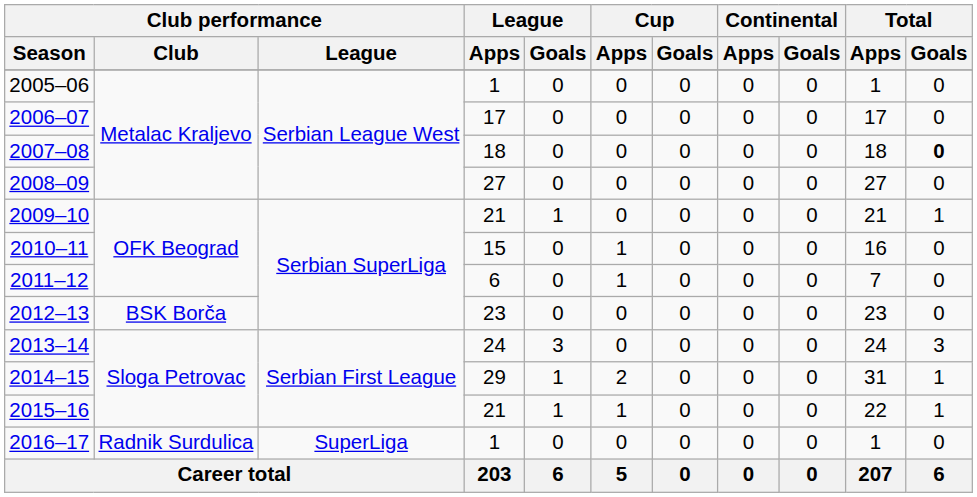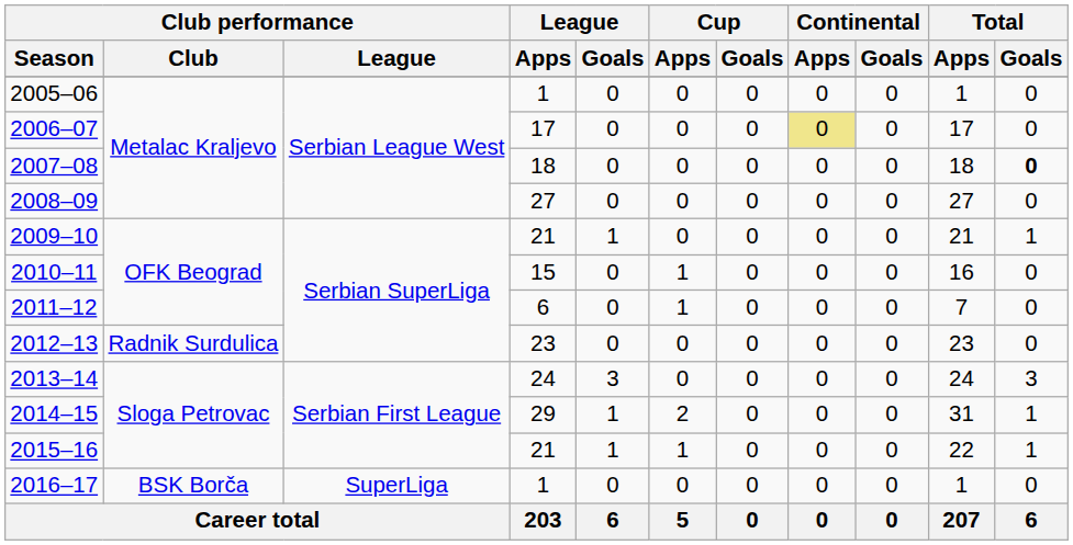 <table class="wikitable" style="text-align:center">
 <tr>
 <th colspan=3>Club performance</th>
 <th colspan=2>League</th>
 <th colspan=2>Cup</th>
 <th colspan=2>Continental</th>
 <th colspan=2>Total</th>
 </tr>
 <tr>
 <th>Season</th>
 <th>Club</th>
 <th>League</th>
 <th>Apps</th>
 <th>Goals</th>
 <th>Apps</th>
 <th>Goals</th>
 <th>Apps</th>
 <th>Goals</th>
 <th>Apps</th>
 <th>Goals</th>
 </tr>
 <tr>
 </tr>
 <tr>
 <td>2005–06</td>
 <td rowspan="4"><a href='#'>Metalac Kraljevo</a></td>
 <td rowspan="4"><a href='#'>Serbian League West</a></td>
 <td>1</td>
 <td>0</td>
 <td>0</td>
 <td>0</td>
 <td>0</td>
 <td>0</td>
 <td>1</td>
 <td>0</td>
 </tr>
 <tr>
 <td><a href='#'>2006–07</a></td>
 <td>17</td>
 <td>0</td>
 <td>0</td>
 <td>0</td>
-<td>0</td>
+<td style="background: khaki;">0</td>
 <td>0</td>
 <td>17</td>
 <td>0</td>
 </tr>
 <tr>
 <td><a href='#'>2007–08</a></td>
 <td>18</td>
 <td>0</td>
 <td>0</td>
 <td>0</td>
 <td>0</td>
 <td>0</td>
 <td>18</td>
 <td><strong>0</strong></td>
 </tr>
 <tr>
 <td><a href='#'>2008–09</a></td>
 <td>27</td>
 <td>0</td>
 <td>0</td>
 <td>0</td>
 <td>0</td>
 <td>0</td>
 <td>27</td>
 <td>0</td>
 </tr>
 <tr>
 <td><a href='#'>2009–10</a></td>
 <td rowspan="3"><a href='#'>OFK Beograd</a></td>
 <td rowspan="4"><a href='#'>Serbian SuperLiga</a></td>
 <td>21</td>
 <td>1</td>
 <td>0</td>
 <td>0</td>
 <td>0</td>
 <td>0</td>
 <td>21</td>
 <td>1</td>
 </tr>
 <tr>
 <td><a href='#'>2010–11</a></td>
 <td>15</td>
 <td>0</td>
 <td>1</td>
 <td>0</td>
 <td>0</td>
 <td>0</td>
 <td>16</td>
 <td>0</td>
 </tr>
 <tr>
 <td><a href='#'>2011–12</a></td>
 <td>6</td>
 <td>0</td>
 <td>1</td>
 <td>0</td>
 <td>0</td>
 <td>0</td>
 <td>7</td>
 <td>0</td>
 </tr>
 <tr>
 <td><a href='#'>2012–13</a></td>
-<td><a href='#'>BSK Borča</a></td>
+<td><a href='#'>Radnik Surdulica</a></td>
 <td>23</td>
 <td>0</td>
 <td>0</td>
 <td>0</td>
 <td>0</td>
 <td>0</td>
 <td>23</td>
 <td>0</td>
 </tr>
 <tr>
 <td><a href='#'>2013–14</a></td>
 <td rowspan="3"><a href='#'>Sloga Petrovac</a></td>
 <td rowspan="3"><a href='#'>Serbian First League</a></td>
 <td>24</td>
 <td>3</td>
 <td>0</td>
 <td>0</td>
 <td>0</td>
 <td>0</td>
 <td>24</td>
 <td>3</td>
 </tr>
 <tr>
 <td><a href='#'>2014–15</a></td>
 <td>29</td>
 <td>1</td>
 <td>2</td>
 <td>0</td>
 <td>0</td>
 <td>0</td>
 <td>31</td>
 <td>1</td>
 </tr>
 <tr>
 <td><a href='#'>2015–16</a></td>
 <td>21</td>
 <td>1</td>
 <td>1</td>
 <td>0</td>
 <td>0</td>
 <td>0</td>
 <td>22</td>
 <td>1</td>
 </tr>
 <tr>
 <td><a href='#'>2016–17</a></td>
-<td><a href='#'>Radnik Surdulica</a></td>
+<td><a href='#'>BSK Borča</a></td>
 <td><a href='#'>SuperLiga</a></td>
 <td>1</td>
 <td>0</td>
 <td>0</td>
 <td>0</td>
 <td>0</td>
 <td>0</td>
 <td>1</td>
 <td>0</td>
 </tr>
 <tr>
 <th colspan=3>Career total</th>
 <th>203</th>
 <th>6</th>
 <th>5</th>
 <th>0</th>
 <th>0</th>
 <th>0</th>
 <th>207</th>
 <th>6</th>
 </tr>
 </table>
